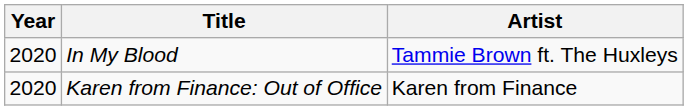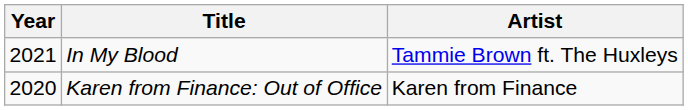 <table class="wikitable sortable">
 <tr>
 <th>Year</th>
 <th>Title</th>
 <th>Artist</th>
 </tr>
 <tr>
-<td>2020</td>
+<td>2021</td>
 <td><em>In My Blood</em></td>
 <td><a href='#'>Tammie Brown</a> ft. The Huxleys</td>
 </tr>
 <tr>
 <td>2020</td>
 <td><em>Karen from Finance: Out of Office</em></td>
 <td>Karen from Finance</td>
 </tr>
 </table>
